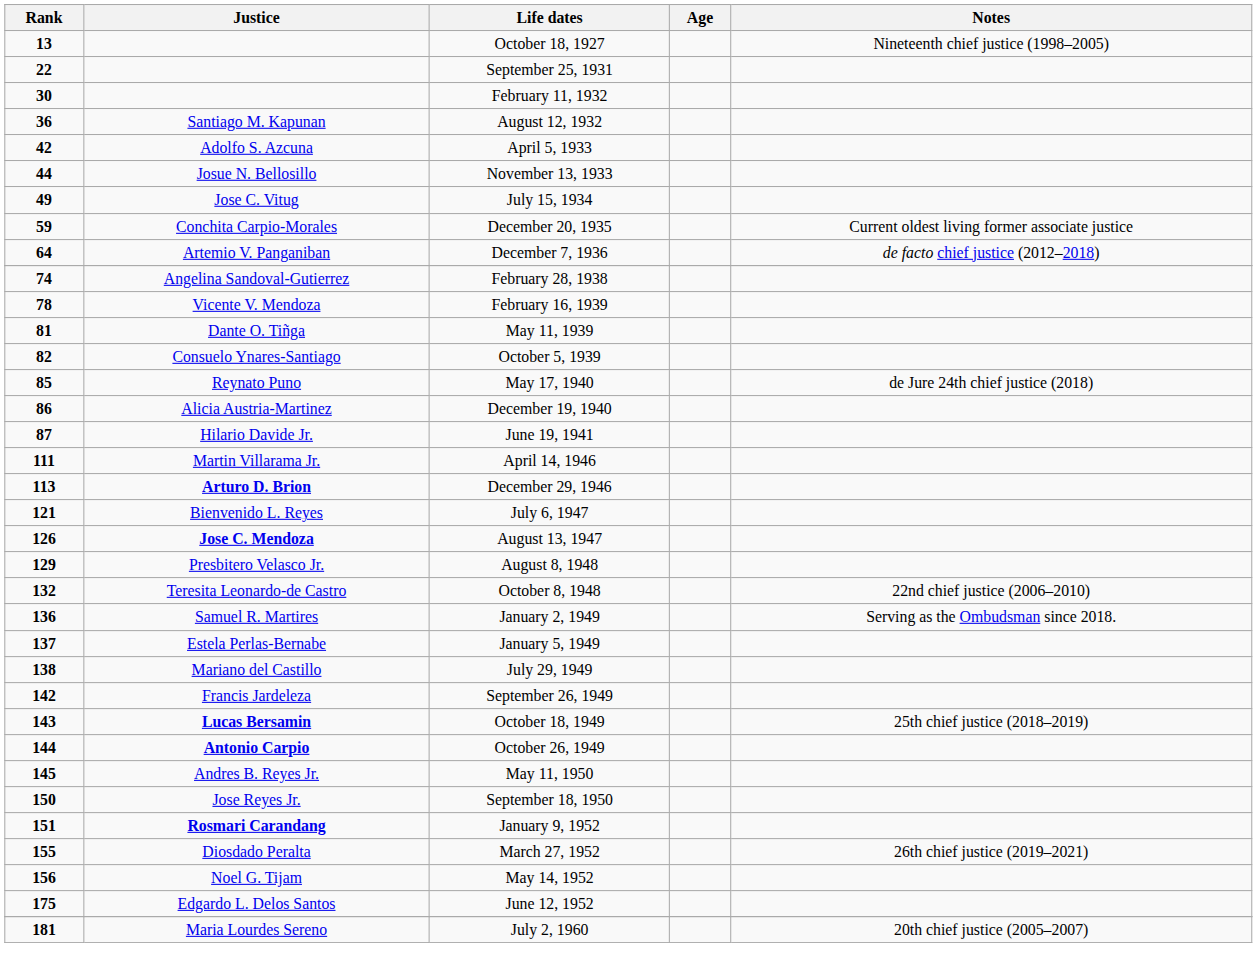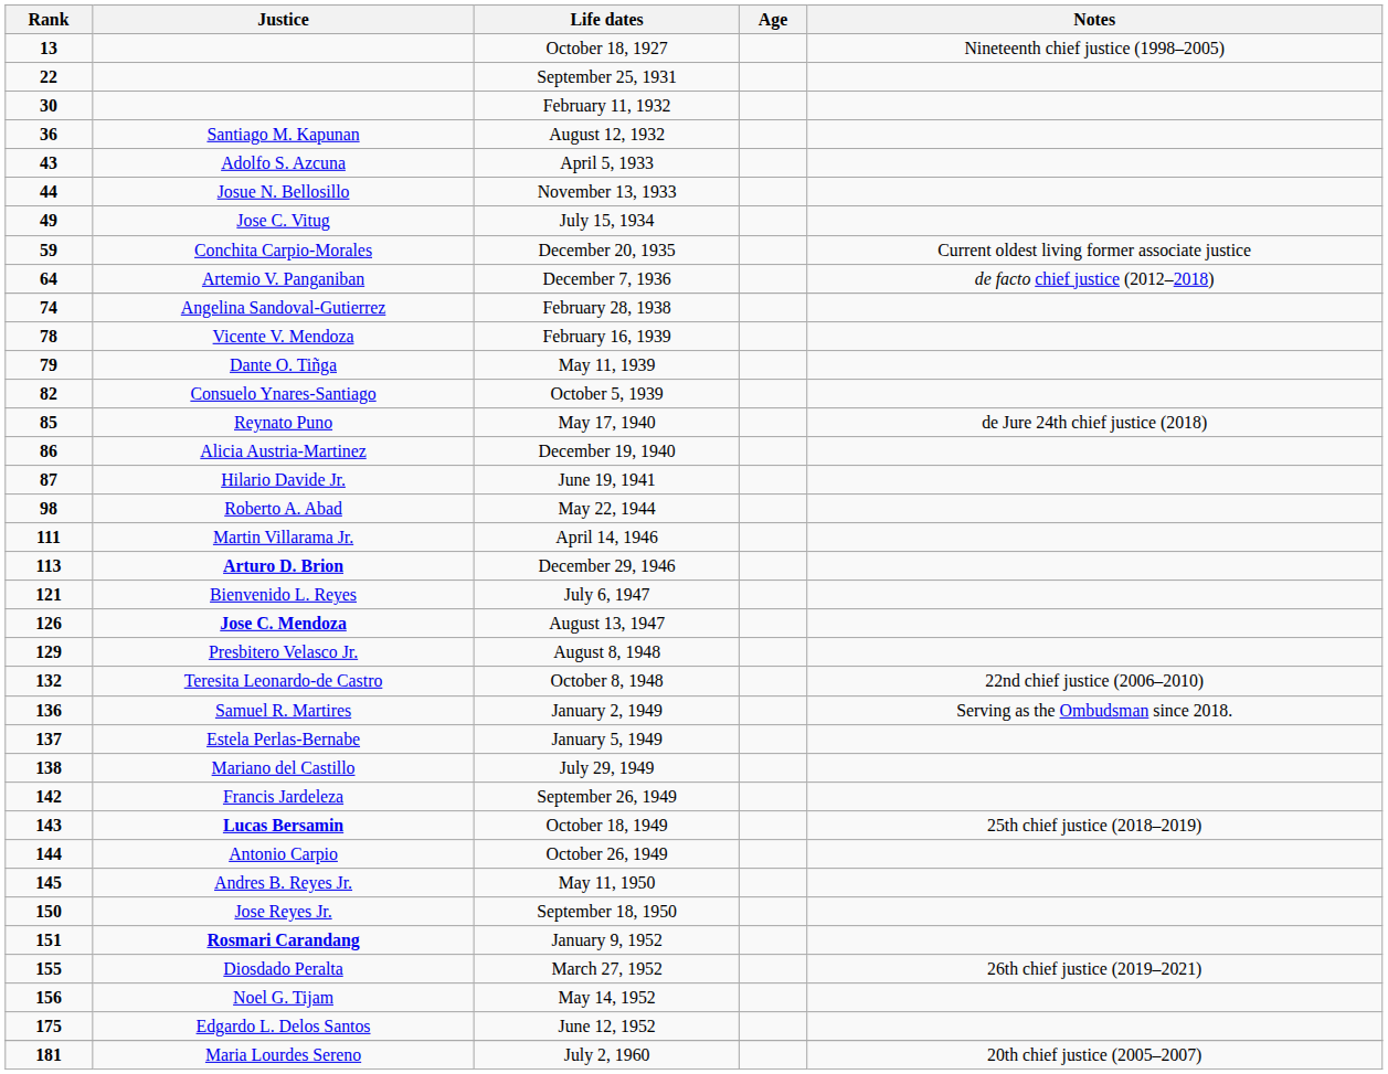 <table class="wikitable sortable" style="margin:auto; width:95%; font-size:95%">
 <tr>
 <th>Rank</th>
 <th>Justice</th>
 <th>Life dates</th>
 <th>Age</th>
 <th>Notes</th>
 </tr>
 <tr style="text-align:center">
 <td><strong>13</strong></td>
 <td></td>
 <td>October 18, 1927</td>
 <td></td>
 <td>Nineteenth chief justice (1998–2005)</td>
 </tr>
 <tr style="text-align:center">
 <td><strong>22</strong></td>
 <td></td>
 <td>September 25, 1931</td>
 <td></td>
 <td></td>
 </tr>
 <tr style="text-align:center">
 <td><strong>30</strong></td>
 <td></td>
 <td>February 11, 1932</td>
 <td></td>
 <td></td>
 </tr>
 <tr style="text-align:center">
 <td><strong>36</strong></td>
 <td><a href='#'>Santiago M. Kapunan</a></td>
 <td>August 12, 1932</td>
 <td></td>
 <td></td>
 </tr>
 <tr style="text-align:center">
-<td><strong>42</strong></td>
+<td><strong>43</strong></td>
 <td><a href='#'>Adolfo S. Azcuna</a></td>
 <td>April 5, 1933</td>
 <td></td>
 <td></td>
 </tr>
 <tr style="text-align:center">
 <td><strong>44</strong></td>
 <td><a href='#'>Josue N. Bellosillo</a></td>
 <td>November 13, 1933</td>
 <td></td>
 <td></td>
 </tr>
 <tr style="text-align:center">
 <td><strong>49</strong></td>
 <td><a href='#'>Jose C. Vitug</a></td>
 <td>July 15, 1934</td>
 <td></td>
 <td></td>
 </tr>
 <tr style="text-align:center">
 <td><strong>59</strong></td>
 <td><a href='#'>Conchita Carpio-Morales</a></td>
 <td>December 20, 1935</td>
 <td></td>
 <td>Current oldest living former associate justice</td>
 </tr>
 <tr style="text-align:center">
 <td><strong>64</strong></td>
 <td><a href='#'>Artemio V. Panganiban</a></td>
 <td>December 7, 1936</td>
 <td></td>
 <td><em>de facto</em> <a href='#'>chief justice</a> (2012–<a href='#'>2018</a>)</td>
 </tr>
 <tr style="text-align:center">
 </tr>
 <tr style="text-align:center">
 <td><strong>74</strong></td>
 <td><a href='#'>Angelina Sandoval-Gutierrez</a></td>
 <td>February 28, 1938</td>
 <td></td>
 <td></td>
 </tr>
 <tr style="text-align:center">
 <td><strong>78</strong></td>
 <td><a href='#'>Vicente V. Mendoza</a></td>
 <td>February 16, 1939</td>
 <td></td>
 <td></td>
 </tr>
 <tr style="text-align:center">
-<td><strong>81</strong></td>
+<td><strong>79</strong></td>
 <td><a href='#'>Dante O. Tiñga</a></td>
 <td>May 11, 1939</td>
 <td></td>
 <td></td>
 </tr>
 <tr style="text-align:center">
 <td><strong>82</strong></td>
 <td><a href='#'>Consuelo Ynares-Santiago</a></td>
 <td>October 5, 1939</td>
 <td></td>
 <td></td>
 </tr>
 <tr style="text-align:center">
 <td><strong>85</strong></td>
 <td><a href='#'>Reynato Puno</a></td>
 <td>May 17, 1940</td>
 <td></td>
 <td>de Jure 24th chief justice (2018)</td>
 </tr>
 <tr style="text-align:center">
 <td><strong>86</strong></td>
 <td><a href='#'>Alicia Austria-Martinez</a></td>
 <td>December 19, 1940</td>
 <td></td>
 <td></td>
 </tr>
 <tr style="text-align:center">
 <td><strong>87</strong></td>
 <td><a href='#'>Hilario Davide Jr.</a></td>
 <td>June 19, 1941</td>
+<td></td>
+<td></td>
+</tr>
+<tr style="text-align:center">
+<td><strong>98</strong></td>
+<td><a href='#'>Roberto A. Abad</a></td>
+<td>May 22, 1944</td>
 <td></td>
 <td></td>
 </tr>
 <tr style="text-align:center">
 <td><strong>111</strong></td>
 <td><a href='#'>Martin Villarama Jr.</a></td>
 <td>April 14, 1946</td>
 <td></td>
 <td></td>
 </tr>
 <tr style="text-align:center">
 <td><strong>113</strong></td>
 <td><strong><a href='#'>Arturo D. Brion</a></strong></td>
 <td>December 29, 1946</td>
 <td></td>
 <td></td>
 </tr>
 <tr style="text-align:center">
 <td><strong>121</strong></td>
 <td><a href='#'>Bienvenido L. Reyes</a></td>
 <td>July 6, 1947</td>
 <td></td>
 <td></td>
 </tr>
 <tr style="text-align:center">
 <td><strong>126</strong></td>
 <td><strong><a href='#'>Jose C. Mendoza</a></strong></td>
 <td>August 13, 1947</td>
 <td></td>
 <td></td>
 </tr>
 <tr style="text-align:center">
 <td><strong>129</strong></td>
 <td><a href='#'>Presbitero Velasco Jr.</a></td>
 <td>August 8, 1948</td>
 <td></td>
 <td></td>
 </tr>
 <tr style="text-align:center">
 <td><strong>132</strong></td>
 <td><a href='#'>Teresita Leonardo-de Castro</a></td>
 <td>October 8, 1948</td>
 <td></td>
 <td>22nd chief justice (2006–2010)</td>
 </tr>
 <tr style="text-align:center">
 <td><strong>136</strong></td>
 <td><a href='#'>Samuel R. Martires</a></td>
 <td>January 2, 1949</td>
 <td></td>
 <td>Serving as the <a href='#'>Ombudsman</a> since 2018.</td>
 </tr>
 <tr style="text-align:center">
 <td><strong>137</strong></td>
 <td><a href='#'>Estela Perlas-Bernabe</a></td>
 <td>January 5, 1949</td>
 <td></td>
 <td></td>
 </tr>
 <tr style="text-align:center">
 <td><strong>138</strong></td>
 <td><a href='#'>Mariano del Castillo</a></td>
 <td>July 29, 1949</td>
 <td></td>
 <td></td>
 </tr>
 <tr style="text-align:center">
 <td><strong>142</strong></td>
 <td><a href='#'>Francis Jardeleza</a></td>
 <td>September 26, 1949</td>
 <td></td>
 <td></td>
 </tr>
 <tr style="text-align:center">
 <td><strong>143</strong></td>
 <td><strong><a href='#'>Lucas Bersamin</a></strong></td>
 <td>October 18, 1949</td>
 <td></td>
 <td>25th chief justice (2018–2019)</td>
 </tr>
 <tr style="text-align:center">
 <td><strong>144</strong></td>
-<td><strong><a href='#'>Antonio Carpio</a></strong></td>
+<td><a href='#'>Antonio Carpio</a></td>
 <td>October 26, 1949</td>
 <td></td>
 <td></td>
 </tr>
 <tr style="text-align:center">
 <td><strong>145</strong></td>
 <td><a href='#'>Andres B. Reyes Jr.</a></td>
 <td>May 11, 1950</td>
 <td></td>
 <td></td>
 </tr>
 <tr style="text-align:center">
 <td><strong>150</strong></td>
 <td><a href='#'>Jose Reyes Jr.</a></td>
 <td>September 18, 1950</td>
 <td></td>
 <td></td>
 </tr>
 <tr style="text-align:center">
 <td><strong>151</strong></td>
 <td><strong><a href='#'>Rosmari Carandang</a></strong></td>
 <td>January 9, 1952</td>
 <td></td>
 <td></td>
 </tr>
 <tr style="text-align:center">
 <td><strong>155</strong></td>
 <td><a href='#'>Diosdado Peralta</a></td>
 <td>March 27, 1952</td>
 <td></td>
 <td>26th chief justice (2019–2021)</td>
 </tr>
 <tr style="text-align:center">
 <td><strong>156</strong></td>
 <td><a href='#'>Noel G. Tijam</a></td>
 <td>May 14, 1952</td>
 <td></td>
 <td></td>
 </tr>
 <tr style="text-align:center">
 <td><strong>175</strong></td>
 <td><a href='#'>Edgardo L. Delos Santos</a></td>
 <td>June 12, 1952</td>
 <td></td>
 <td></td>
 </tr>
 <tr bgcolor="lightgreen"  style="text-align:center">
 </tr>
 <tr style="text-align:center">
 <td><strong>181</strong></td>
 <td><a href='#'>Maria Lourdes Sereno</a></td>
 <td>July 2, 1960</td>
 <td></td>
 <td>20th chief justice (2005–2007)</td>
 </tr>
 </table>
